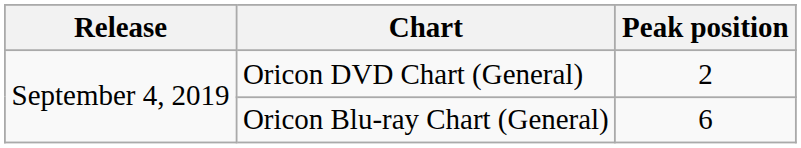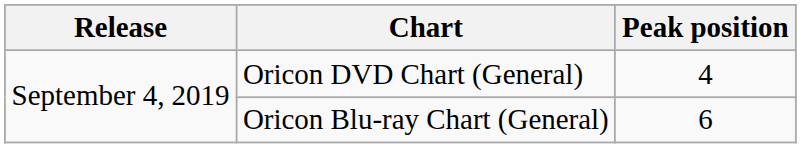 <table class="wikitable">
 <tr>
 <th>Release</th>
 <th>Chart</th>
 <th>Peak position</th>
 </tr>
 <tr>
 <td rowspan="2">September 4, 2019</td>
 <td>Oricon DVD Chart (General)</td>
-<td style="text-align:center;">2</td>
+<td style="text-align:center;">4</td>
 </tr>
 <tr>
 <td>Oricon Blu-ray Chart (General)</td>
 <td style="text-align:center;">6</td>
 </tr>
 </table>
